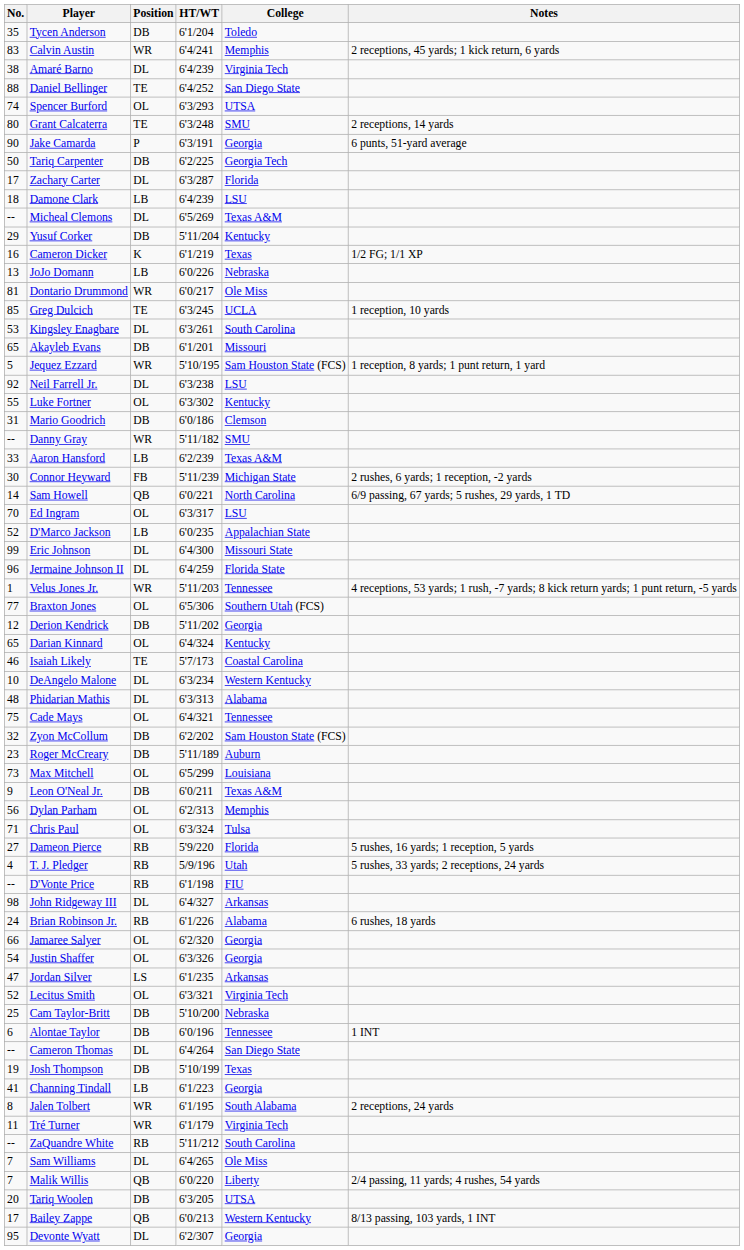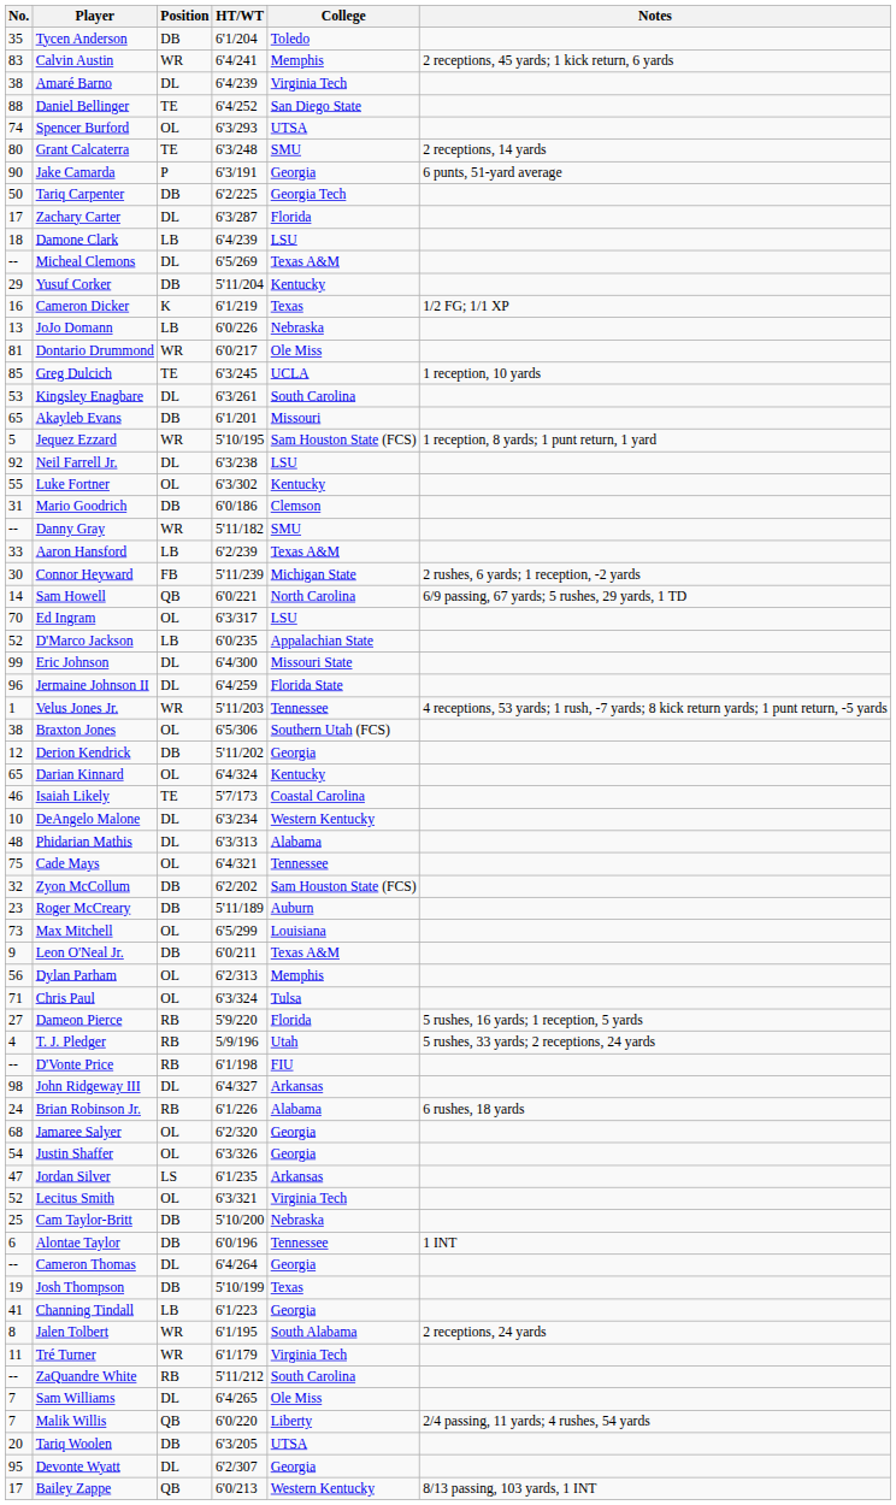 <table class = "wikitable sortable">
 <tr>
 <th>No.</th>
 <th>Player</th>
 <th>Position</th>
 <th class="unsortable">HT/WT</th>
 <th>College</th>
 <th class="unsortable">Notes</th>
 </tr>
 <tr>
 <td>35</td>
 <td><a href='#'>Tycen Anderson</a></td>
 <td>DB</td>
 <td>6'1/204</td>
 <td><a href='#'>Toledo</a></td>
 <td></td>
 </tr>
 <tr>
 <td>83</td>
 <td><a href='#'>Calvin Austin</a></td>
 <td>WR</td>
 <td>6'4/241</td>
 <td><a href='#'>Memphis</a></td>
 <td>2 receptions, 45 yards; 1 kick return, 6 yards</td>
 </tr>
 <tr>
 <td>38</td>
 <td><a href='#'>Amaré Barno</a></td>
 <td>DL</td>
 <td>6'4/239</td>
 <td><a href='#'>Virginia Tech</a></td>
 <td></td>
 </tr>
 <tr>
 <td>88</td>
 <td><a href='#'>Daniel Bellinger</a></td>
 <td>TE</td>
 <td>6'4/252</td>
 <td><a href='#'>San Diego State</a></td>
 <td></td>
 </tr>
 <tr>
 <td>74</td>
 <td><a href='#'>Spencer Burford</a></td>
 <td>OL</td>
 <td>6'3/293</td>
 <td><a href='#'>UTSA</a></td>
 <td></td>
 </tr>
 <tr>
 <td>80</td>
 <td><a href='#'>Grant Calcaterra</a></td>
 <td>TE</td>
 <td>6'3/248</td>
 <td><a href='#'>SMU</a></td>
 <td>2 receptions, 14 yards</td>
 </tr>
 <tr>
 <td>90</td>
 <td><a href='#'>Jake Camarda</a></td>
 <td>P</td>
 <td>6'3/191</td>
 <td><a href='#'>Georgia</a></td>
 <td>6 punts, 51-yard average</td>
 </tr>
 <tr>
 <td>50</td>
 <td><a href='#'>Tariq Carpenter</a></td>
 <td>DB</td>
 <td>6'2/225</td>
 <td><a href='#'>Georgia Tech</a></td>
 <td></td>
 </tr>
 <tr>
 <td>17</td>
 <td><a href='#'>Zachary Carter</a></td>
 <td>DL</td>
 <td>6'3/287</td>
 <td><a href='#'>Florida</a></td>
 <td></td>
 </tr>
 <tr>
 <td>18</td>
 <td><a href='#'>Damone Clark</a></td>
 <td>LB</td>
 <td>6'4/239</td>
 <td><a href='#'>LSU</a></td>
 <td></td>
 </tr>
 <tr>
 <td>--</td>
 <td><a href='#'>Micheal Clemons</a></td>
 <td>DL</td>
 <td>6'5/269</td>
 <td><a href='#'>Texas A&M</a></td>
 <td></td>
 </tr>
 <tr>
 <td>29</td>
 <td><a href='#'>Yusuf Corker</a></td>
 <td>DB</td>
 <td>5'11/204</td>
 <td><a href='#'>Kentucky</a></td>
 <td></td>
 </tr>
 <tr>
 <td>16</td>
 <td><a href='#'>Cameron Dicker</a></td>
 <td>K</td>
 <td>6'1/219</td>
 <td><a href='#'>Texas</a></td>
 <td>1/2 FG; 1/1 XP</td>
 </tr>
 <tr>
 <td>13</td>
 <td><a href='#'>JoJo Domann</a></td>
 <td>LB</td>
 <td>6'0/226</td>
 <td><a href='#'>Nebraska</a></td>
 <td></td>
 </tr>
 <tr>
 <td>81</td>
 <td><a href='#'>Dontario Drummond</a></td>
 <td>WR</td>
 <td>6'0/217</td>
 <td><a href='#'>Ole Miss</a></td>
 <td></td>
 </tr>
 <tr>
 <td>85</td>
 <td><a href='#'>Greg Dulcich</a></td>
 <td>TE</td>
 <td>6'3/245</td>
 <td><a href='#'>UCLA</a></td>
 <td>1 reception, 10 yards</td>
 </tr>
 <tr>
 <td>53</td>
 <td><a href='#'>Kingsley Enagbare</a></td>
 <td>DL</td>
 <td>6'3/261</td>
 <td><a href='#'>South Carolina</a></td>
 <td></td>
 </tr>
 <tr>
 <td>65</td>
 <td><a href='#'>Akayleb Evans</a></td>
 <td>DB</td>
 <td>6'1/201</td>
 <td><a href='#'>Missouri</a></td>
 <td></td>
 </tr>
 <tr>
 <td>5</td>
 <td><a href='#'>Jequez Ezzard</a></td>
 <td>WR</td>
 <td>5'10/195</td>
 <td><a href='#'>Sam Houston State</a> (FCS)</td>
 <td>1 reception, 8 yards; 1 punt return, 1 yard</td>
 </tr>
 <tr>
 <td>92</td>
 <td><a href='#'>Neil Farrell Jr.</a></td>
 <td>DL</td>
 <td>6'3/238</td>
 <td><a href='#'>LSU</a></td>
 <td></td>
 </tr>
 <tr>
 <td>55</td>
 <td><a href='#'>Luke Fortner</a></td>
 <td>OL</td>
 <td>6'3/302</td>
 <td><a href='#'>Kentucky</a></td>
 <td></td>
 </tr>
 <tr>
 <td>31</td>
 <td><a href='#'>Mario Goodrich</a></td>
 <td>DB</td>
 <td>6'0/186</td>
 <td><a href='#'>Clemson</a></td>
 <td></td>
 </tr>
 <tr>
 <td>--</td>
 <td><a href='#'>Danny Gray</a></td>
 <td>WR</td>
 <td>5'11/182</td>
 <td><a href='#'>SMU</a></td>
 <td></td>
 </tr>
 <tr>
 <td>33</td>
 <td><a href='#'>Aaron Hansford</a></td>
 <td>LB</td>
 <td>6'2/239</td>
 <td><a href='#'>Texas A&M</a></td>
 <td></td>
 </tr>
 <tr>
 <td>30</td>
 <td><a href='#'>Connor Heyward</a></td>
 <td>FB</td>
 <td>5'11/239</td>
 <td><a href='#'>Michigan State</a></td>
 <td>2 rushes, 6 yards; 1 reception, -2 yards</td>
 </tr>
 <tr>
 <td>14</td>
 <td><a href='#'>Sam Howell</a></td>
 <td>QB</td>
 <td>6'0/221</td>
 <td><a href='#'>North Carolina</a></td>
 <td>6/9 passing, 67 yards; 5 rushes, 29 yards, 1 TD</td>
 </tr>
 <tr>
 <td>70</td>
 <td><a href='#'>Ed Ingram</a></td>
 <td>OL</td>
 <td>6'3/317</td>
 <td><a href='#'>LSU</a></td>
 <td></td>
 </tr>
 <tr>
 <td>52</td>
 <td><a href='#'>D'Marco Jackson</a></td>
 <td>LB</td>
 <td>6'0/235</td>
 <td><a href='#'>Appalachian State</a></td>
 <td></td>
 </tr>
 <tr>
 <td>99</td>
 <td><a href='#'>Eric Johnson</a></td>
 <td>DL</td>
 <td>6'4/300</td>
 <td><a href='#'>Missouri State</a></td>
 <td></td>
 </tr>
 <tr>
 <td>96</td>
 <td><a href='#'>Jermaine Johnson II</a></td>
 <td>DL</td>
 <td>6'4/259</td>
 <td><a href='#'>Florida State</a></td>
 <td></td>
 </tr>
 <tr>
 <td>1</td>
 <td><a href='#'>Velus Jones Jr.</a></td>
 <td>WR</td>
 <td>5'11/203</td>
 <td><a href='#'>Tennessee</a></td>
 <td>4 receptions, 53 yards; 1 rush, -7 yards; 8 kick return yards; 1 punt return, -5 yards</td>
 </tr>
 <tr>
-<td>77</td>
+<td>38</td>
 <td><a href='#'>Braxton Jones</a></td>
 <td>OL</td>
 <td>6'5/306</td>
 <td><a href='#'>Southern Utah</a> (FCS)</td>
 <td></td>
 </tr>
 <tr>
 <td>12</td>
 <td><a href='#'>Derion Kendrick</a></td>
 <td>DB</td>
 <td>5'11/202</td>
 <td><a href='#'>Georgia</a></td>
 <td></td>
 </tr>
 <tr>
 <td>65</td>
 <td><a href='#'>Darian Kinnard</a></td>
 <td>OL</td>
 <td>6'4/324</td>
 <td><a href='#'>Kentucky</a></td>
 <td></td>
 </tr>
 <tr>
 <td>46</td>
 <td><a href='#'>Isaiah Likely</a></td>
 <td>TE</td>
 <td>5'7/173</td>
 <td><a href='#'>Coastal Carolina</a></td>
 <td></td>
 </tr>
 <tr>
 <td>10</td>
 <td><a href='#'>DeAngelo Malone</a></td>
 <td>DL</td>
 <td>6'3/234</td>
 <td><a href='#'>Western Kentucky</a></td>
 <td></td>
 </tr>
 <tr>
 <td>48</td>
 <td><a href='#'>Phidarian Mathis</a></td>
 <td>DL</td>
 <td>6'3/313</td>
 <td><a href='#'>Alabama</a></td>
 <td></td>
 </tr>
 <tr>
 <td>75</td>
 <td><a href='#'>Cade Mays</a></td>
 <td>OL</td>
 <td>6'4/321</td>
 <td><a href='#'>Tennessee</a></td>
 <td></td>
 </tr>
 <tr>
 <td>32</td>
 <td><a href='#'>Zyon McCollum</a></td>
 <td>DB</td>
 <td>6'2/202</td>
 <td><a href='#'>Sam Houston State</a> (FCS)</td>
 <td></td>
 </tr>
 <tr>
 <td>23</td>
 <td><a href='#'>Roger McCreary</a></td>
 <td>DB</td>
 <td>5'11/189</td>
 <td><a href='#'>Auburn</a></td>
 <td></td>
 </tr>
 <tr>
 <td>73</td>
 <td><a href='#'>Max Mitchell</a></td>
 <td>OL</td>
 <td>6'5/299</td>
 <td><a href='#'>Louisiana</a></td>
 <td></td>
 </tr>
 <tr>
 <td>9</td>
 <td><a href='#'>Leon O'Neal Jr.</a></td>
 <td>DB</td>
 <td>6'0/211</td>
 <td><a href='#'>Texas A&M</a></td>
 <td></td>
 </tr>
 <tr>
 <td>56</td>
 <td><a href='#'>Dylan Parham</a></td>
 <td>OL</td>
 <td>6'2/313</td>
 <td><a href='#'>Memphis</a></td>
 <td></td>
 </tr>
 <tr>
 <td>71</td>
 <td><a href='#'>Chris Paul</a></td>
 <td>OL</td>
 <td>6'3/324</td>
 <td><a href='#'>Tulsa</a></td>
 <td></td>
 </tr>
 <tr>
 <td>27</td>
 <td><a href='#'>Dameon Pierce</a></td>
 <td>RB</td>
 <td>5'9/220</td>
 <td><a href='#'>Florida</a></td>
 <td>5 rushes, 16 yards; 1 reception, 5 yards</td>
 </tr>
 <tr>
 <td>4</td>
 <td><a href='#'>T. J. Pledger</a></td>
 <td>RB</td>
 <td>5/9/196</td>
 <td><a href='#'>Utah</a></td>
 <td>5 rushes, 33 yards; 2 receptions, 24 yards</td>
 </tr>
 <tr>
 <td>--</td>
 <td><a href='#'>D'Vonte Price</a></td>
 <td>RB</td>
 <td>6'1/198</td>
 <td><a href='#'>FIU</a></td>
 <td></td>
 </tr>
 <tr>
 <td>98</td>
 <td><a href='#'>John Ridgeway III</a></td>
 <td>DL</td>
 <td>6'4/327</td>
 <td><a href='#'>Arkansas</a></td>
 <td></td>
 </tr>
 <tr>
 <td>24</td>
 <td><a href='#'>Brian Robinson Jr.</a></td>
 <td>RB</td>
 <td>6'1/226</td>
 <td><a href='#'>Alabama</a></td>
 <td>6 rushes, 18 yards</td>
 </tr>
 <tr>
-<td>66</td>
+<td>68</td>
 <td><a href='#'>Jamaree Salyer</a></td>
 <td>OL</td>
 <td>6'2/320</td>
 <td><a href='#'>Georgia</a></td>
 <td></td>
 </tr>
 <tr>
 <td>54</td>
 <td><a href='#'>Justin Shaffer</a></td>
 <td>OL</td>
 <td>6'3/326</td>
 <td><a href='#'>Georgia</a></td>
 <td></td>
 </tr>
 <tr>
 <td>47</td>
 <td><a href='#'>Jordan Silver</a></td>
 <td>LS</td>
 <td>6'1/235</td>
 <td><a href='#'>Arkansas</a></td>
 <td></td>
 </tr>
 <tr>
 <td>52</td>
 <td><a href='#'>Lecitus Smith</a></td>
 <td>OL</td>
 <td>6'3/321</td>
 <td><a href='#'>Virginia Tech</a></td>
 <td></td>
 </tr>
 <tr>
 <td>25</td>
 <td><a href='#'>Cam Taylor-Britt</a></td>
 <td>DB</td>
 <td>5'10/200</td>
 <td><a href='#'>Nebraska</a></td>
 <td></td>
 </tr>
 <tr>
 <td>6</td>
 <td><a href='#'>Alontae Taylor</a></td>
 <td>DB</td>
 <td>6'0/196</td>
 <td><a href='#'>Tennessee</a></td>
 <td>1 INT</td>
 </tr>
 <tr>
 <td>--</td>
 <td><a href='#'>Cameron Thomas</a></td>
 <td>DL</td>
 <td>6'4/264</td>
-<td><a href='#'>San Diego State</a></td>
+<td><a href='#'>Georgia</a></td>
 <td></td>
 </tr>
 <tr>
 <td>19</td>
 <td><a href='#'>Josh Thompson</a></td>
 <td>DB</td>
 <td>5'10/199</td>
 <td><a href='#'>Texas</a></td>
 <td></td>
 </tr>
 <tr>
 <td>41</td>
 <td><a href='#'>Channing Tindall</a></td>
 <td>LB</td>
 <td>6'1/223</td>
 <td><a href='#'>Georgia</a></td>
 <td></td>
 </tr>
 <tr>
 <td>8</td>
 <td><a href='#'>Jalen Tolbert</a></td>
 <td>WR</td>
 <td>6'1/195</td>
 <td><a href='#'>South Alabama</a></td>
 <td>2 receptions, 24 yards</td>
 </tr>
 <tr>
 <td>11</td>
 <td><a href='#'>Tré Turner</a></td>
 <td>WR</td>
 <td>6'1/179</td>
 <td><a href='#'>Virginia Tech</a></td>
 <td></td>
 </tr>
 <tr>
 <td>--</td>
 <td><a href='#'>ZaQuandre White</a></td>
 <td>RB</td>
 <td>5'11/212</td>
 <td><a href='#'>South Carolina</a></td>
 <td></td>
 </tr>
 <tr>
 <td>7</td>
 <td><a href='#'>Sam Williams</a></td>
 <td>DL</td>
 <td>6'4/265</td>
 <td><a href='#'>Ole Miss</a></td>
 <td></td>
 </tr>
 <tr>
 <td>7</td>
 <td><a href='#'>Malik Willis</a></td>
 <td>QB</td>
 <td>6'0/220</td>
 <td><a href='#'>Liberty</a></td>
 <td>2/4 passing, 11 yards; 4 rushes, 54 yards</td>
 </tr>
 <tr>
 <td>20</td>
 <td><a href='#'>Tariq Woolen</a></td>
 <td>DB</td>
 <td>6'3/205</td>
 <td><a href='#'>UTSA</a></td>
 <td></td>
 </tr>
 <tr>
+<td>95</td>
+<td><a href='#'>Devonte Wyatt</a></td>
+<td>DL</td>
+<td>6'2/307</td>
+<td><a href='#'>Georgia</a></td>
+<td></td>
+</tr>
+<tr>
 <td>17</td>
 <td><a href='#'>Bailey Zappe</a></td>
 <td>QB</td>
 <td>6'0/213</td>
 <td><a href='#'>Western Kentucky</a></td>
 <td>8/13 passing, 103 yards, 1 INT</td>
 </tr>
-<tr>
-<td>95</td>
-<td><a href='#'>Devonte Wyatt</a></td>
-<td>DL</td>
-<td>6'2/307</td>
-<td><a href='#'>Georgia</a></td>
-<td></td>
-</tr>
 </table>
